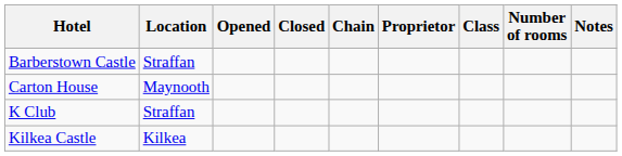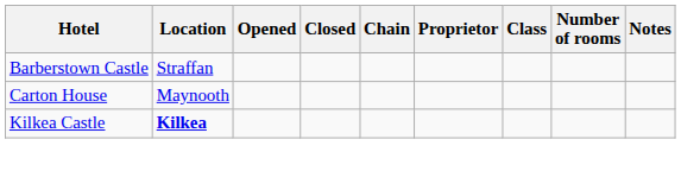 <table class="wikitable sortable">
 <tr>
 <th>Hotel</th>
 <th>Location</th>
 <th>Opened</th>
 <th>Closed</th>
 <th>Chain</th>
 <th>Proprietor</th>
 <th>Class</th>
 <th>Number<br>of rooms</th>
 <th class="unsortable">Notes</th>
 </tr>
 <tr>
 <td><a href='#'>Barberstown Castle</a></td>
 <td><a href='#'>Straffan</a></td>
 <td></td>
 <td></td>
 <td></td>
 <td></td>
 <td></td>
 <td></td>
 <td></td>
 </tr>
 <tr>
 <td><a href='#'>Carton House</a></td>
 <td><a href='#'>Maynooth</a></td>
 <td></td>
 <td></td>
 <td></td>
 <td></td>
 <td></td>
 <td></td>
 <td></td>
 </tr>
 <tr>
-<td><a href='#'>K Club</a></td>
-<td><a href='#'>Straffan</a></td>
-<td></td>
-<td></td>
-<td></td>
-<td></td>
-<td></td>
-<td></td>
-<td></td>
-</tr>
-<tr>
 <td><a href='#'>Kilkea Castle</a></td>
-<td><a href='#'>Kilkea</a></td>
+<td><strong><a href='#'>Kilkea</a></strong></td>
 <td></td>
 <td></td>
 <td></td>
 <td></td>
 <td></td>
 <td></td>
 <td></td>
 </tr>
 </table>
